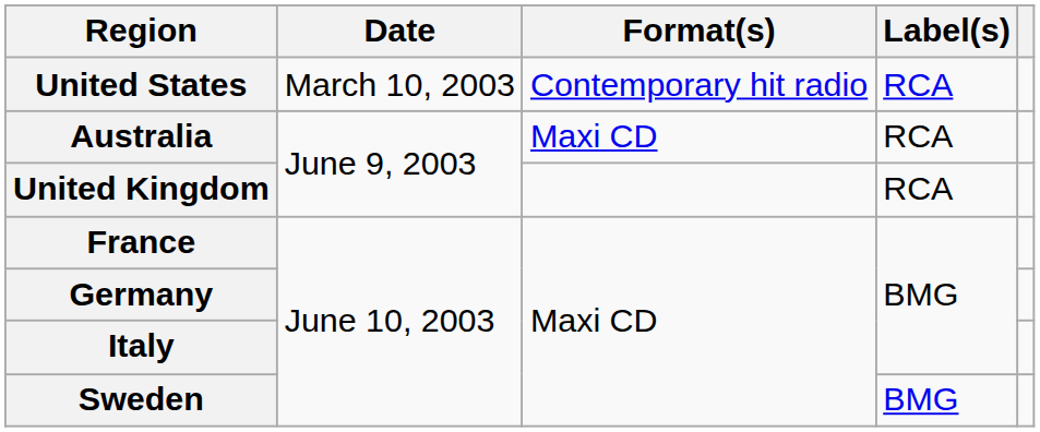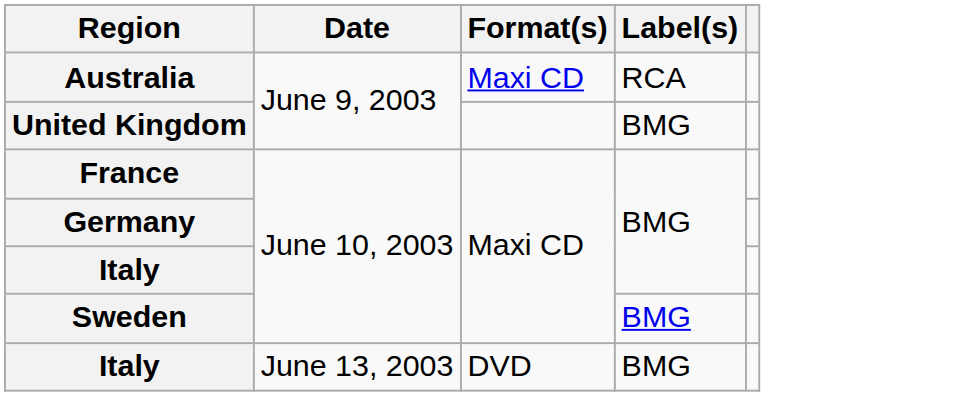 <table class="wikitable plainrowheaders">
 <tr>
 <th scope="col">Region</th>
 <th scope="col">Date</th>
 <th scope="col">Format(s)</th>
 <th scope="col">Label(s)</th>
 <th scope="col"></th>
-</tr>
-<tr>
-<th scope="row">United States</th>
-<td>March 10, 2003</td>
-<td><a href='#'>Contemporary hit radio</a></td>
-<td><a href='#'>RCA</a></td>
-<td align="center"></td>
 </tr>
 <tr>
 <th scope="row">Australia</th>
 <td rowspan="2">June 9, 2003</td>
 <td><a href='#'>Maxi CD</a></td>
 <td>RCA</td>
 <td align="center"></td>
 </tr>
 <tr>
 <th scope="row">United Kingdom</th>
 <td></td>
-<td>RCA</td>
+<td>BMG</td>
 <td align="center"></td>
 </tr>
 <tr>
 <th scope="row">France</th>
 <td rowspan="4">June 10, 2003</td>
 <td rowspan="4">Maxi CD</td>
 <td rowspan="3">BMG</td>
 <td></td>
 </tr>
 <tr>
 <th scope="row">Germany</th>
 <td align="center"></td>
 </tr>
 <tr>
 <th scope="row">Italy</th>
 <td align="center"></td>
 </tr>
 <tr>
 <th scope="row">Sweden</th>
 <td><a href='#'>BMG</a></td>
 <td></td>
 </tr>
+<tr>
+<th scope="row">Italy</th>
+<td>June 13, 2003</td>
+<td>DVD</td>
+<td>BMG</td>
+<td align="center"></td>
+</tr>
 </table>
